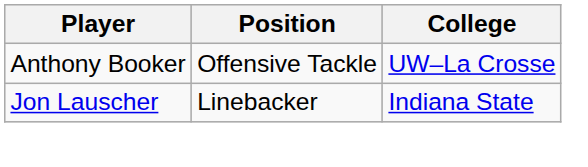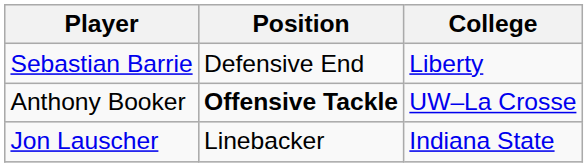 <table class="wikitable">
 <tr>
 <th>Player</th>
 <th>Position</th>
 <th>College</th>
 </tr>
 <tr>
+<td><a href='#'>Sebastian Barrie</a></td>
+<td>Defensive End</td>
+<td><a href='#'>Liberty</a></td>
+</tr>
+<tr>
 <td>Anthony Booker</td>
-<td>Offensive Tackle</td>
+<td><strong>Offensive Tackle</strong></td>
 <td><a href='#'>UW–La Crosse</a></td>
 </tr>
 <tr>
 <td><a href='#'>Jon Lauscher</a></td>
 <td>Linebacker</td>
 <td><a href='#'>Indiana State</a></td>
 </tr>
 </table>
